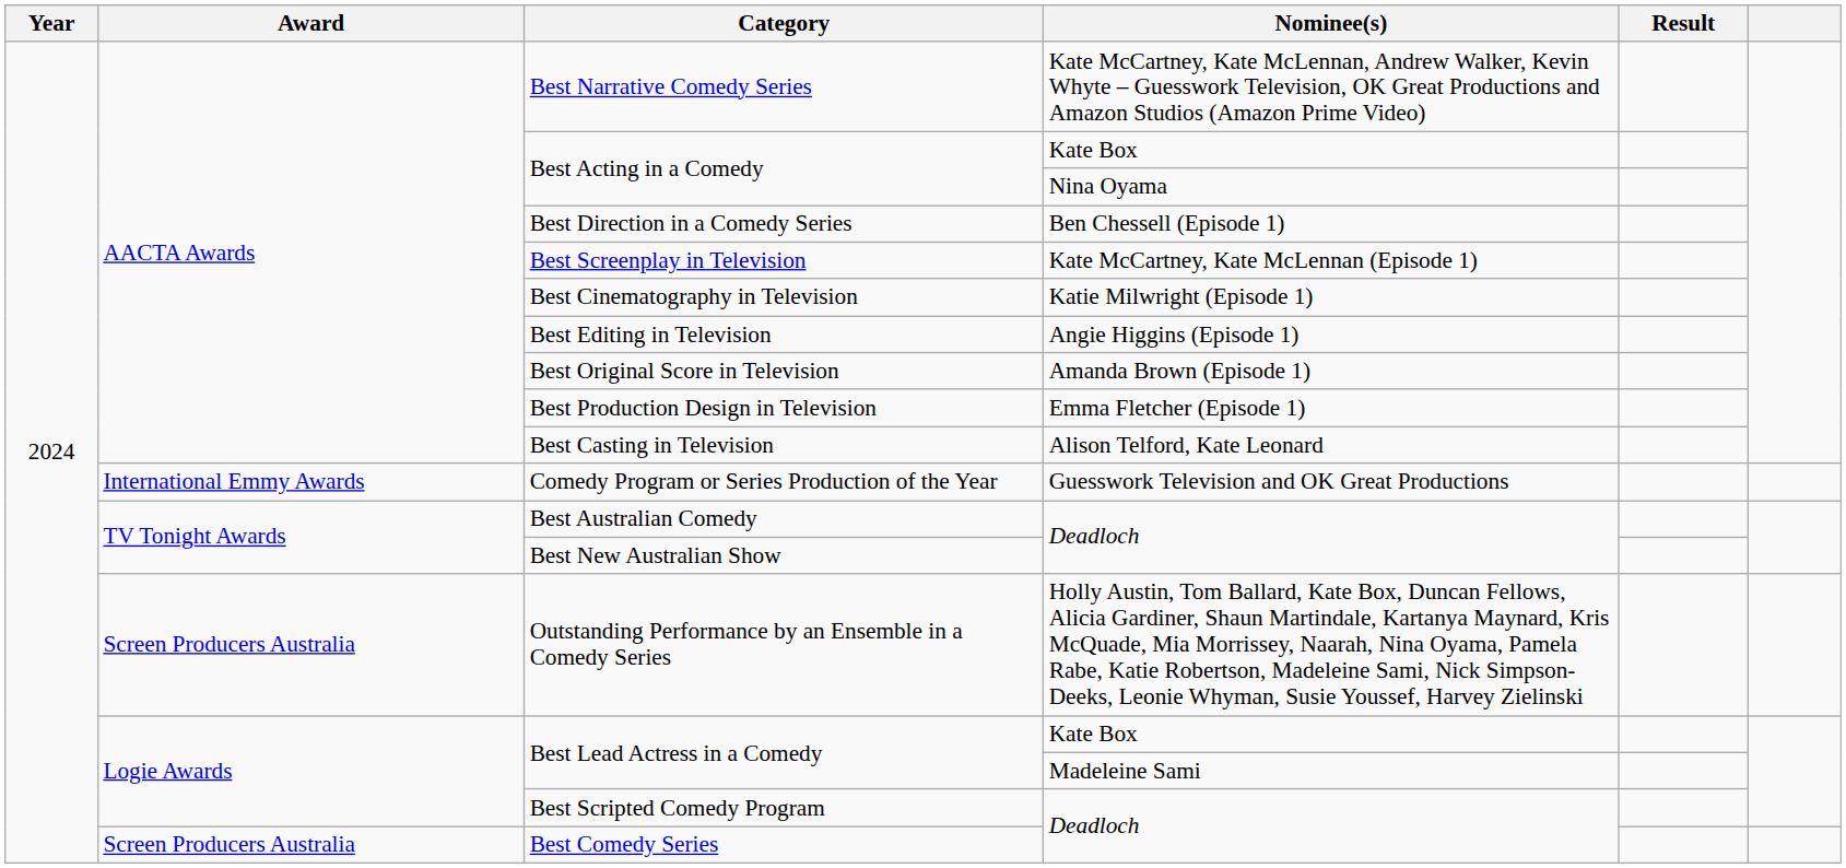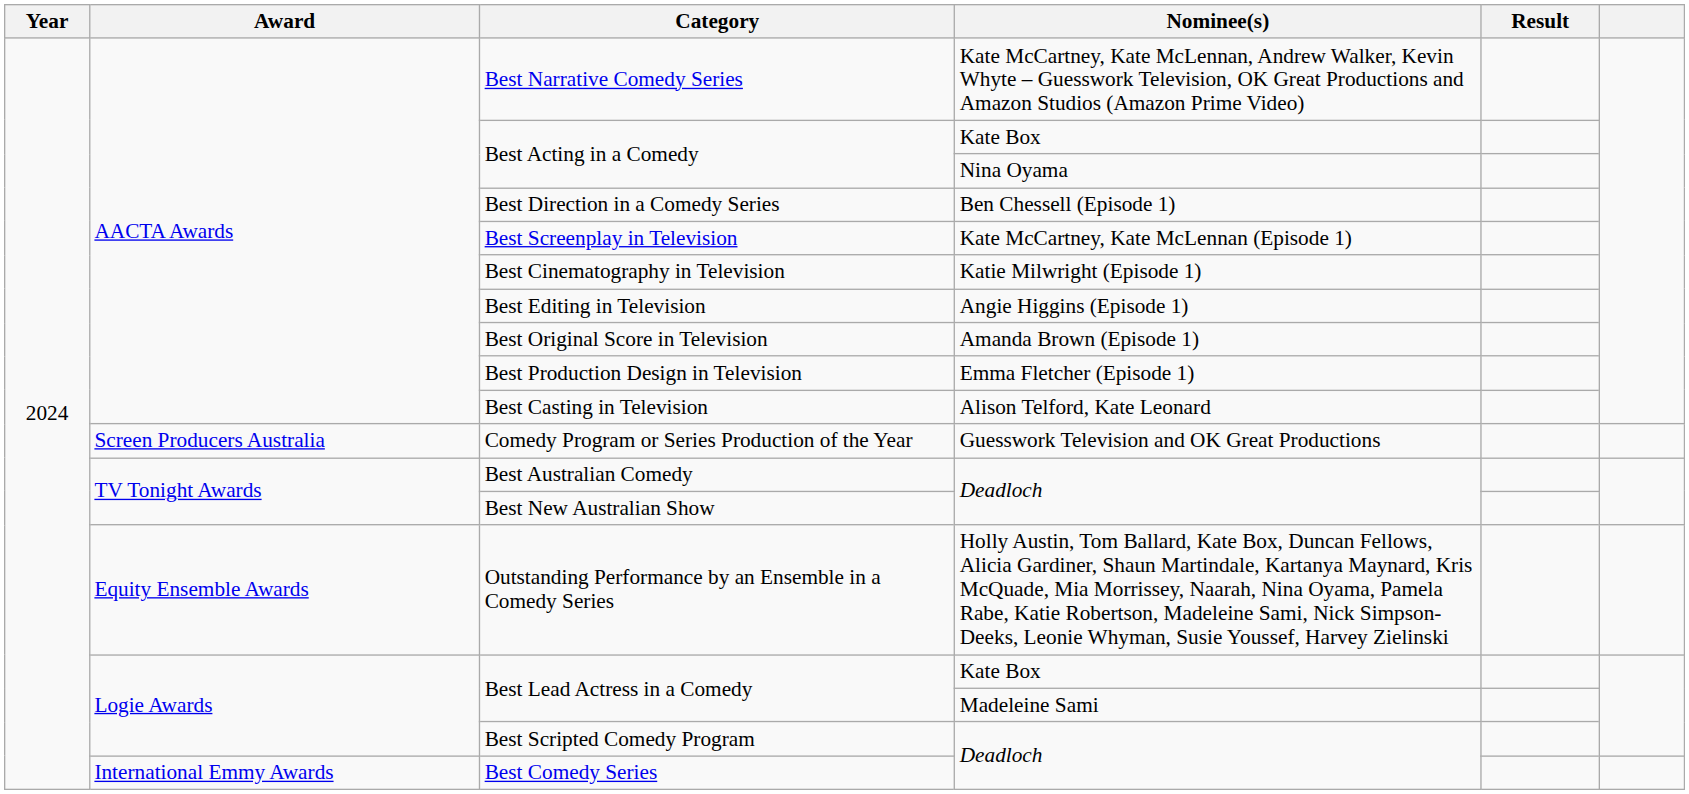 <table class="wikitable" style="width:100%">
 <tr>
 <th style="width:5%;">Year</th>
 <th style="width:23%;">Award</th>
 <th style="width:28%;">Category</th>
 <th style="width:31%;">Nominee(s)</th>
 <th style="width:7%;">Result</th>
 <th style="width:5%;"></th>
 </tr>
 <tr>
 <td rowspan="18" align="center" ;>2024</td>
 <td rowspan="10"><a href='#'>AACTA Awards</a></td>
 <td><a href='#'>Best Narrative Comedy Series</a></td>
 <td>Kate McCartney, Kate McLennan, Andrew Walker, Kevin Whyte – Guesswork Television, OK Great Productions and Amazon Studios (Amazon Prime Video)</td>
 <td></td>
 <td align="center"; rowspan="10"></td>
 </tr>
 <tr>
 <td rowspan="2">Best Acting in a Comedy</td>
 <td>Kate Box</td>
 <td></td>
 </tr>
 <tr>
 <td>Nina Oyama</td>
 <td></td>
 </tr>
 <tr>
 <td>Best Direction in a Comedy Series</td>
 <td>Ben Chessell (Episode 1)</td>
 <td></td>
 </tr>
 <tr>
 <td><a href='#'>Best Screenplay in Television</a></td>
 <td>Kate McCartney, Kate McLennan (Episode 1)</td>
 <td></td>
 </tr>
 <tr>
 <td>Best Cinematography in Television</td>
 <td>Katie Milwright (Episode 1)</td>
 <td></td>
 </tr>
 <tr>
 <td>Best Editing in Television</td>
 <td>Angie Higgins (Episode 1)</td>
 <td></td>
 </tr>
 <tr>
 <td>Best Original Score in Television</td>
 <td>Amanda Brown (Episode 1)</td>
 <td></td>
 </tr>
 <tr>
 <td>Best Production Design in Television</td>
 <td>Emma Fletcher (Episode 1)</td>
 <td></td>
 </tr>
 <tr>
 <td>Best Casting in Television</td>
 <td>Alison Telford, Kate Leonard</td>
 <td></td>
 </tr>
 <tr>
-<td><a href='#'>International Emmy Awards</a></td>
+<td><a href='#'>Screen Producers Australia</a></td>
 <td>Comedy Program or Series Production of the Year</td>
 <td>Guesswork Television and OK Great Productions</td>
 <td></td>
 <td align="center"></td>
 </tr>
 <tr>
 <td rowspan="2"><a href='#'>TV Tonight Awards</a></td>
 <td>Best Australian Comedy</td>
 <td rowspan="2"><em>Deadloch</em></td>
 <td></td>
 <td rowspan="2" align="center"></td>
 </tr>
 <tr>
 <td>Best New Australian Show</td>
 <td></td>
 </tr>
 <tr>
-<td><a href='#'>Screen Producers Australia</a></td>
+<td><a href='#'>Equity Ensemble Awards</a></td>
 <td>Outstanding Performance by an Ensemble in a Comedy Series</td>
 <td>Holly Austin, Tom Ballard, Kate Box, Duncan Fellows, Alicia Gardiner, Shaun Martindale, Kartanya Maynard, Kris McQuade, Mia Morrissey, Naarah, Nina Oyama, Pamela Rabe, Katie Robertson, Madeleine Sami, Nick Simpson-Deeks, Leonie Whyman, Susie Youssef, Harvey Zielinski</td>
 <td></td>
 <td align="center"></td>
 </tr>
 <tr>
 <td rowspan="3"><a href='#'>Logie Awards</a></td>
 <td rowspan="2">Best Lead Actress in a Comedy</td>
 <td>Kate Box</td>
 <td></td>
 <td rowspan="3" align="center"></td>
 </tr>
 <tr>
 <td>Madeleine Sami</td>
 <td></td>
 </tr>
 <tr>
 <td>Best Scripted Comedy Program</td>
 <td rowspan="2"><em>Deadloch</em></td>
 <td></td>
 </tr>
 <tr>
-<td><a href='#'>Screen Producers Australia</a></td>
+<td><a href='#'>International Emmy Awards</a></td>
 <td><a href='#'>Best Comedy Series</a></td>
 <td></td>
 <td></td>
 </tr>
 </table>
